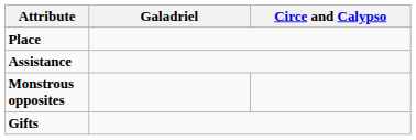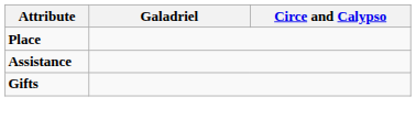 <table class="wikitable" style="margin:1em auto;">
 <tr>
 <th style="width:65pt">Attribute</th>
 <th style="width:130pt">Galadriel</th>
 <th style="width:130pt"><a href='#'>Circe</a> and <a href='#'>Calypso</a></th>
 </tr>
 <tr>
 <td><strong>Place</strong></td>
 <td colspan=2></td>
 </tr>
 <tr>
 <td><strong>Assistance</strong></td>
 <td colspan=2></td>
 </tr>
 <tr>
-<td><strong>Monstrous<br>opposites</strong></td>
-<td></td>
-<td></td>
-</tr>
-<tr>
 <td><strong>Gifts</strong></td>
 <td colspan=2></td>
 </tr>
 </table>
